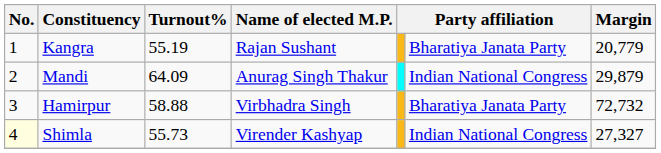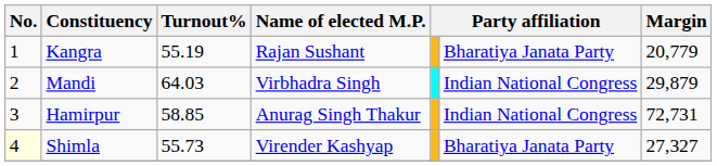 <table class="sortable wikitable" style="font-size: 95%;">
 <tr>
 <th>No.</th>
 <th>Constituency</th>
 <th>Turnout%</th>
 <th>Name of elected M.P.</th>
 <th colspan="2">Party affiliation</th>
 <th>Margin</th>
 </tr>
 <tr>
 <td>1</td>
 <td><a href='#'>Kangra</a></td>
 <td>55.19</td>
 <td><a href='#'>Rajan Sushant</a></td>
 <td bgcolor=#FBB917></td>
 <td><a href='#'>Bharatiya Janata Party</a></td>
 <td>20,779</td>
 </tr>
 <tr>
 <td>2</td>
 <td><a href='#'>Mandi</a></td>
-<td>64.09</td>
-<td><a href='#'>Anurag Singh Thakur</a></td>
+<td>64.03</td>
+<td><a href='#'>Virbhadra Singh</a></td>
 <td bgcolor=#00ffff></td>
 <td><a href='#'>Indian National Congress</a></td>
 <td>29,879</td>
 </tr>
 <tr>
 <td>3</td>
 <td><a href='#'>Hamirpur</a></td>
-<td>58.88</td>
-<td><a href='#'>Virbhadra Singh</a></td>
+<td>58.85</td>
+<td><a href='#'>Anurag Singh Thakur</a></td>
 <td bgcolor=#FBB917></td>
-<td><a href='#'>Bharatiya Janata Party</a></td>
-<td>72,732</td>
+<td><a href='#'>Indian National Congress</a></td>
+<td>72,731</td>
 </tr>
 <tr>
 <td style="background: lightyellow;">4</td>
 <td><a href='#'>Shimla</a></td>
 <td>55.73</td>
 <td><a href='#'>Virender Kashyap</a></td>
 <td bgcolor=#FBB917></td>
-<td><a href='#'>Indian National Congress</a></td>
+<td><a href='#'>Bharatiya Janata Party</a></td>
 <td>27,327</td>
 </tr>
 <tr>
 </tr>
 </table>
